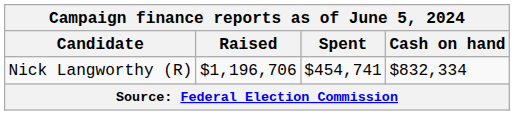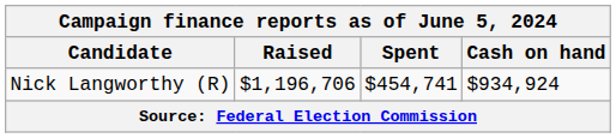 <table class="wikitable sortable">
 <tr>
 <th colspan=4>Campaign finance reports as of June 5, 2024</th>
 </tr>
 <tr style="text-align:center;">
 <th>Candidate</th>
 <th>Raised</th>
 <th>Spent</th>
 <th>Cash on hand</th>
 </tr>
 <tr>
 <td>Nick Langworthy (R)</td>
 <td>$1,196,706</td>
 <td>$454,741</td>
-<td>$832,334</td>
+<td>$934,924</td>
 </tr>
 <tr>
 <th colspan="4"><small>Source: <a href='#'>Federal Election Commission</a></small></th>
 </tr>
 </table>
